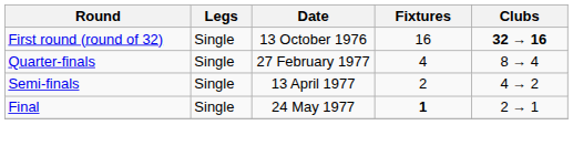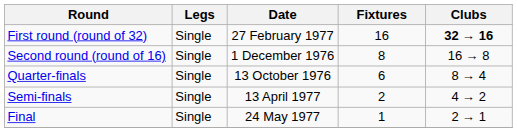 <table class="wikitable" style="text-align:left">
 <tr>
 <th width=200>Round</th>
 <th width=60>Legs</th>
 <th width=130>Date</th>
 <th width=100>Fixtures</th>
 <th width=100>Clubs</th>
 </tr>
 <tr>
 <td><a href='#'>First round (round of 32)</a></td>
 <td>Single</td>
-<td align="center">13 October 1976</td>
+<td align="center">27 February 1977</td>
 <td align="center">16</td>
 <td align="center"><strong>32 → 16</strong></td>
 </tr>
 <tr>
+<td><a href='#'>Second round (round of 16)</a></td>
+<td>Single</td>
+<td align="center">1 December 1976</td>
+<td align="center">8</td>
+<td align="center">16 → 8</td>
+</tr>
+<tr>
 <td><a href='#'>Quarter-finals</a></td>
 <td>Single</td>
-<td align="center">27 February 1977</td>
-<td align="center">4</td>
+<td align="center">13 October 1976</td>
+<td align="center">6</td>
 <td align="center">8 → 4</td>
 </tr>
 <tr>
 <td><a href='#'>Semi-finals</a></td>
 <td>Single</td>
 <td align="center">13 April 1977</td>
 <td align="center">2</td>
 <td align="center">4 → 2</td>
 </tr>
 <tr>
 <td><a href='#'>Final</a></td>
 <td>Single</td>
 <td align="center">24 May 1977</td>
-<td align="center"><strong>1</strong></td>
+<td align="center">1</td>
 <td align="center">2 → 1</td>
 </tr>
 <tr>
 </tr>
 </table>
